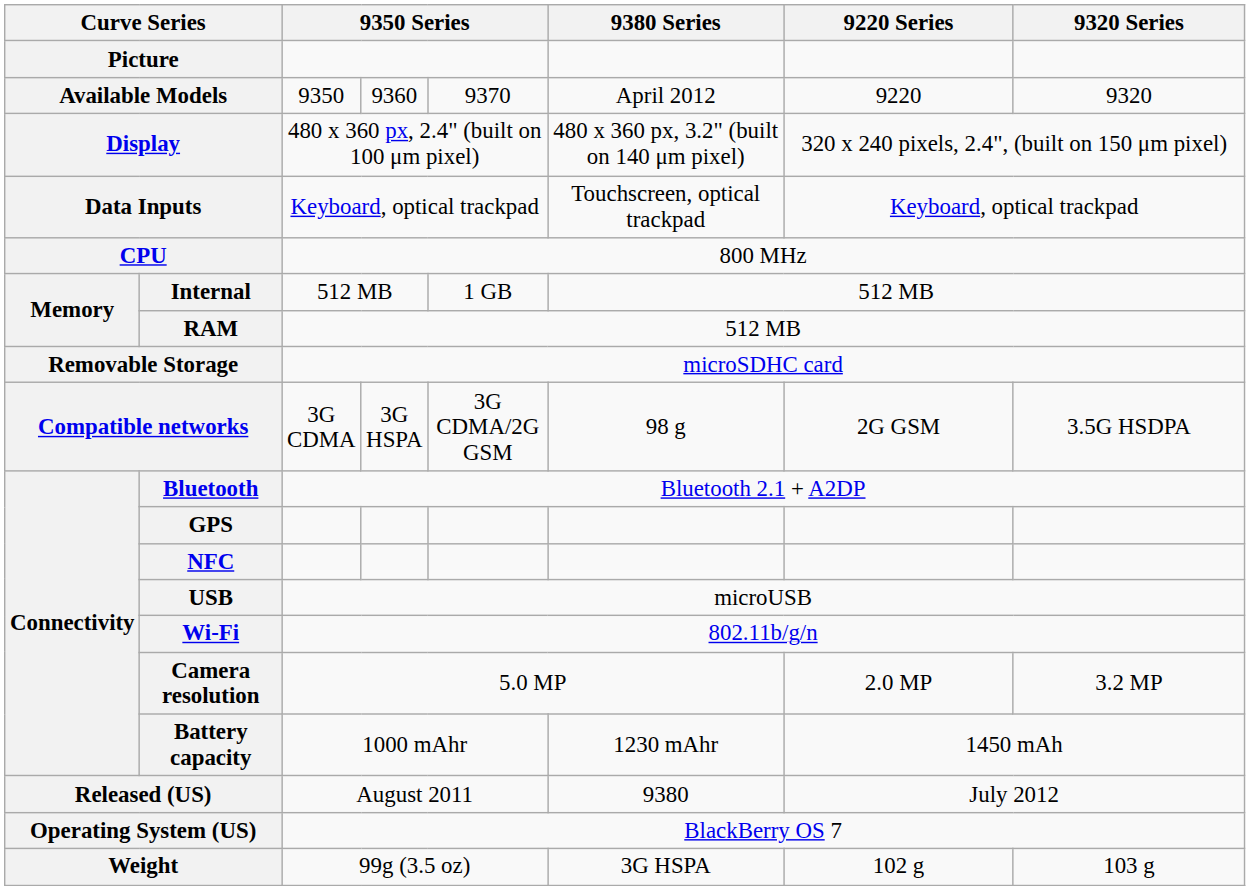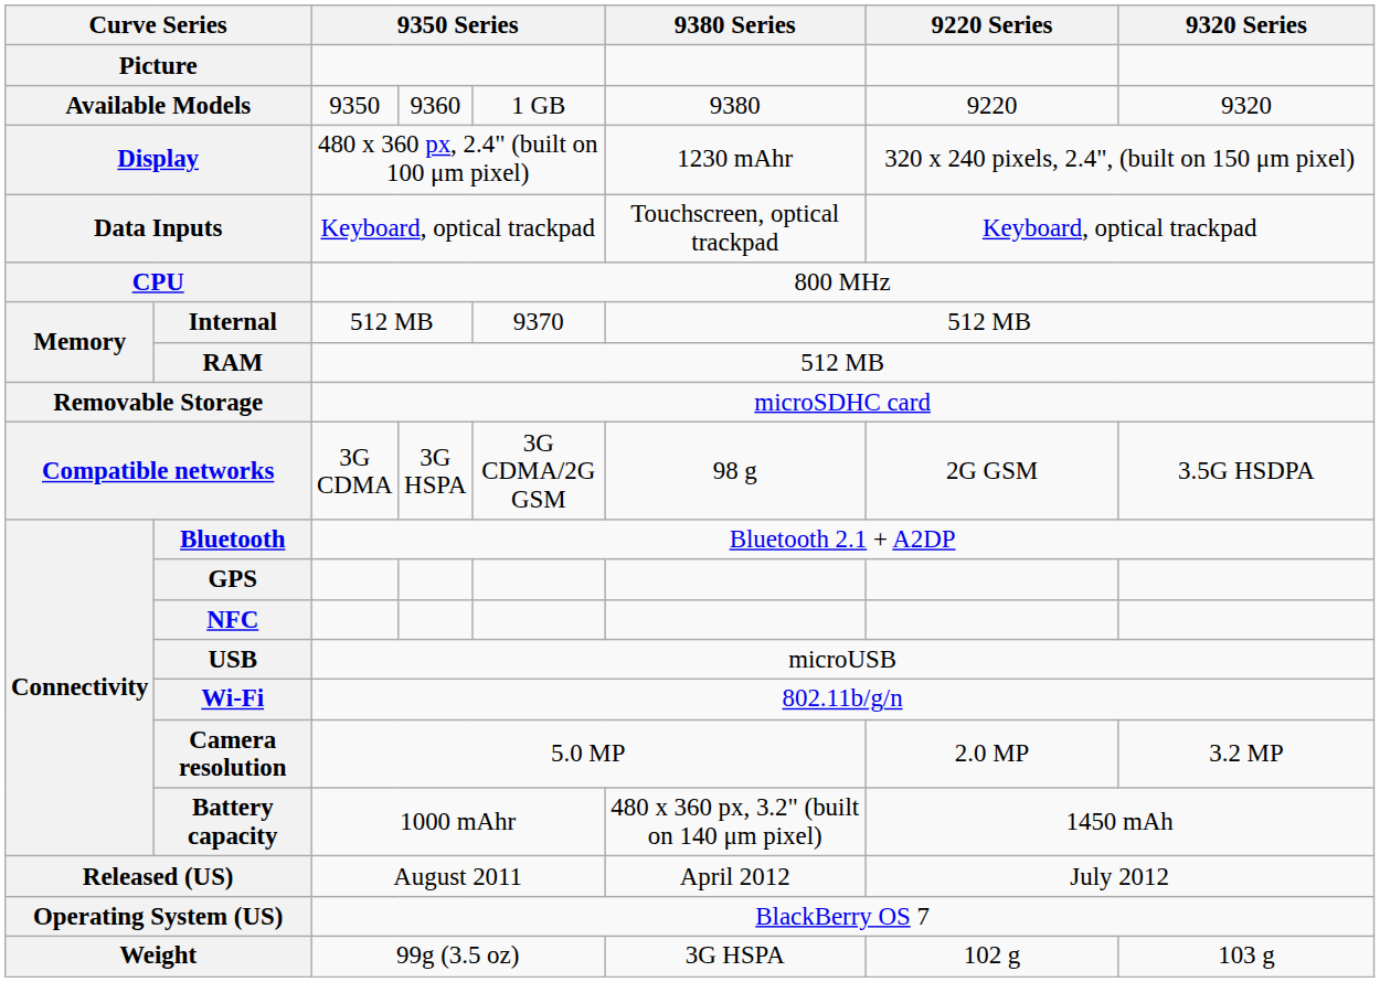 <table class="wikitable" style="text-align:center">
 <tr>
 <th colspan=2 style="width:20%;">Curve Series</th>
 <th colspan=3 style="width:20%;">9350 Series</th>
 <th style="width:20%;">9380 Series</th>
 <th style="width:20%;">9220 Series</th>
 <th style="width:20%;">9320 Series</th>
 </tr>
 <tr>
 <th colspan=2>Picture</th>
 <td colspan=3></td>
 <td colspan=1></td>
 <td colspan=1></td>
 <td colspan=1></td>
 </tr>
 <tr>
 <th colspan=2>Available Models</th>
 <td>9350</td>
 <td>9360</td>
-<td>9370</td>
-<td>April 2012</td>
+<td>1 GB</td>
+<td>9380</td>
 <td>9220</td>
 <td>9320</td>
 </tr>
 <tr>
 <th colspan=2><a href='#'>Display</a> </th>
 <td colspan=3>480 x 360 <a href='#'>px</a>, 2.4" (built on 100 μm pixel)</td>
-<td>480 x 360 px, 3.2" (built on 140 μm pixel)</td>
+<td>1230 mAhr</td>
 <td colspan=2>320 x 240 pixels, 2.4", (built on 150 μm pixel)</td>
 </tr>
 <tr>
 <th colspan=2>Data Inputs</th>
 <td colspan=3><a href='#'>Keyboard</a>, optical trackpad</td>
 <td>Touchscreen, optical trackpad</td>
 <td colspan=2><a href='#'>Keyboard</a>, optical trackpad</td>
 </tr>
 <tr>
 <th colspan=2><a href='#'>CPU</a></th>
 <td colspan=6>800 MHz</td>
 </tr>
 <tr>
 <th rowspan=2>Memory</th>
 <th>Internal</th>
 <td colspan=2>512 MB</td>
-<td>1 GB</td>
+<td>9370</td>
 <td colspan=3>512 MB</td>
 </tr>
 <tr>
 <th>RAM</th>
 <td colspan=6>512 MB</td>
 </tr>
 <tr>
 <th colspan=2>Removable Storage</th>
 <td colspan=6><a href='#'>microSDHC card</a></td>
 </tr>
 <tr>
 <th colspan=2><a href='#'>Compatible networks</a></th>
 <td>3G CDMA</td>
 <td>3G HSPA</td>
 <td>3G CDMA/2G GSM</td>
 <td>98 g</td>
 <td>2G GSM</td>
 <td>3.5G HSDPA</td>
 </tr>
 <tr>
 <th rowspan=7>Connectivity</th>
 <th><a href='#'>Bluetooth</a></th>
 <td colspan=6><a href='#'>Bluetooth 2.1</a> + <a href='#'>A2DP</a></td>
 </tr>
 <tr>
 <th>GPS</th>
 <td></td>
 <td></td>
 <td></td>
 <td></td>
 <td></td>
 <td></td>
 </tr>
 <tr>
 <th><a href='#'>NFC</a></th>
 <td></td>
 <td></td>
 <td></td>
 <td></td>
 <td></td>
 <td></td>
 </tr>
 <tr>
 <th>USB</th>
 <td colspan=6>microUSB</td>
 </tr>
 <tr>
 <th><a href='#'>Wi-Fi</a></th>
 <td colspan=6><a href='#'>802.11b/g/n</a></td>
 </tr>
 <tr>
 <th>Camera resolution </th>
 <td colspan=4>5.0 MP</td>
 <td>2.0 MP</td>
 <td>3.2 MP</td>
 </tr>
 <tr>
 <th>Battery capacity </th>
 <td colspan=3>1000 mAhr</td>
-<td>1230 mAhr</td>
+<td>480 x 360 px, 3.2" (built on 140 μm pixel)</td>
 <td colspan=2>1450 mAh</td>
 </tr>
 <tr>
 <th colspan=2>Released (US)</th>
 <td colspan=3>August 2011</td>
-<td>9380</td>
+<td>April 2012</td>
 <td colspan=2>July 2012</td>
 </tr>
 <tr>
 <th colspan=2>Operating System (US)</th>
 <td colspan=6><a href='#'>BlackBerry OS</a> 7</td>
 </tr>
 <tr>
 <th colspan=2>Weight</th>
 <td colspan=3>99g (3.5 oz)</td>
 <td>3G HSPA</td>
 <td>102 g</td>
 <td>103 g</td>
 </tr>
 <tr>
 </tr>
 </table>
